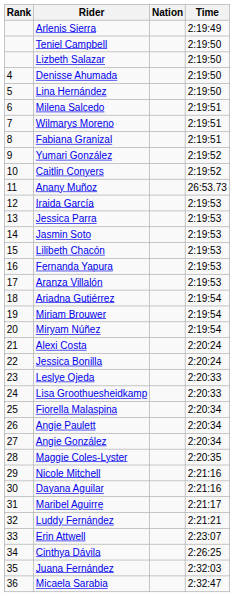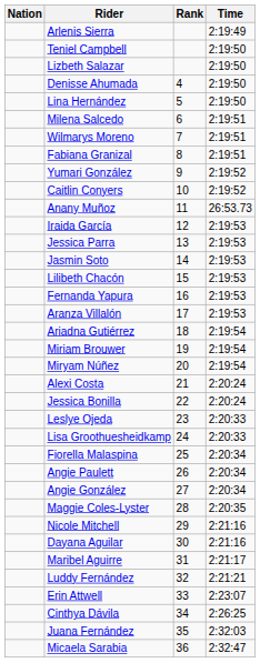 <table class="wikitable sortable" style="font-size:95%" style="width:35em;" style="text-align:center">
 <tr>
+<th>Nation</th>
+<th>Rider</th>
 <th>Rank</th>
-<th>Rider</th>
-<th>Nation</th>
 <th>Time</th>
 </tr>
 <tr>
+<td align=left></td>
+<td align=left><a href='#'>Arlenis Sierra</a></td>
 <td></td>
-<td align=left><a href='#'>Arlenis Sierra</a></td>
-<td align=left></td>
 <td>2:19:49</td>
 </tr>
 <tr>
+<td align=left></td>
+<td align=left><a href='#'>Teniel Campbell</a></td>
 <td></td>
-<td align=left><a href='#'>Teniel Campbell</a></td>
-<td align=left></td>
 <td>2:19:50</td>
 </tr>
 <tr>
+<td align=left></td>
+<td align=left><a href='#'>Lizbeth Salazar</a></td>
 <td></td>
-<td align=left><a href='#'>Lizbeth Salazar</a></td>
-<td align=left></td>
 <td>2:19:50</td>
 </tr>
 <tr>
+<td align=left></td>
+<td align=left><a href='#'>Denisse Ahumada</a></td>
 <td>4</td>
-<td align=left><a href='#'>Denisse Ahumada</a></td>
-<td align=left></td>
 <td>2:19:50</td>
 </tr>
 <tr>
+<td align=left></td>
+<td align=left><a href='#'>Lina Hernández</a></td>
 <td>5</td>
-<td align=left><a href='#'>Lina Hernández</a></td>
-<td align=left></td>
 <td>2:19:50</td>
 </tr>
 <tr>
+<td align=left></td>
+<td align=left><a href='#'>Milena Salcedo</a></td>
 <td>6</td>
-<td align=left><a href='#'>Milena Salcedo</a></td>
-<td align=left></td>
 <td>2:19:51</td>
 </tr>
 <tr>
+<td align=left></td>
+<td align=left><a href='#'>Wilmarys Moreno</a></td>
 <td>7</td>
-<td align=left><a href='#'>Wilmarys Moreno</a></td>
-<td align=left></td>
 <td>2:19:51</td>
 </tr>
 <tr>
+<td align=left></td>
+<td align=left><a href='#'>Fabiana Granizal</a></td>
 <td>8</td>
-<td align=left><a href='#'>Fabiana Granizal</a></td>
-<td align=left></td>
 <td>2:19:51</td>
 </tr>
 <tr>
+<td align=left></td>
+<td align=left><a href='#'>Yumari González</a></td>
 <td>9</td>
-<td align=left><a href='#'>Yumari González</a></td>
-<td align=left></td>
 <td>2:19:52</td>
 </tr>
 <tr>
+<td align=left></td>
+<td align=left><a href='#'>Caitlin Conyers</a></td>
 <td>10</td>
-<td align=left><a href='#'>Caitlin Conyers</a></td>
-<td align=left></td>
 <td>2:19:52</td>
 </tr>
 <tr>
+<td align=left></td>
+<td align=left><a href='#'>Anany Muñoz</a></td>
 <td>11</td>
-<td align=left><a href='#'>Anany Muñoz</a></td>
-<td align=left></td>
 <td>26:53.73</td>
 </tr>
 <tr>
+<td align=left></td>
+<td align=left><a href='#'>Iraida García</a></td>
 <td>12</td>
-<td align=left><a href='#'>Iraida García</a></td>
-<td align=left></td>
 <td>2:19:53</td>
 </tr>
 <tr>
+<td align=left></td>
+<td align=left><a href='#'>Jessica Parra</a></td>
 <td>13</td>
-<td align=left><a href='#'>Jessica Parra</a></td>
-<td align=left></td>
 <td>2:19:53</td>
 </tr>
 <tr>
+<td align=left></td>
+<td align=left><a href='#'>Jasmin Soto</a></td>
 <td>14</td>
-<td align=left><a href='#'>Jasmin Soto</a></td>
-<td align=left></td>
 <td>2:19:53</td>
 </tr>
 <tr>
+<td align=left></td>
+<td align=left><a href='#'>Lilibeth Chacón</a></td>
 <td>15</td>
-<td align=left><a href='#'>Lilibeth Chacón</a></td>
-<td align=left></td>
 <td>2:19:53</td>
 </tr>
 <tr>
+<td align=left></td>
+<td align=left><a href='#'>Fernanda Yapura</a></td>
 <td>16</td>
-<td align=left><a href='#'>Fernanda Yapura</a></td>
-<td align=left></td>
 <td>2:19:53</td>
 </tr>
 <tr>
+<td align=left></td>
+<td align=left><a href='#'>Aranza Villalón</a></td>
 <td>17</td>
-<td align=left><a href='#'>Aranza Villalón</a></td>
-<td align=left></td>
 <td>2:19:53</td>
 </tr>
 <tr>
+<td align=left></td>
+<td align=left><a href='#'>Ariadna Gutiérrez</a></td>
 <td>18</td>
-<td align=left><a href='#'>Ariadna Gutiérrez</a></td>
-<td align=left></td>
 <td>2:19:54</td>
 </tr>
 <tr>
+<td align=left></td>
+<td align=left><a href='#'>Miriam Brouwer</a></td>
 <td>19</td>
-<td align=left><a href='#'>Miriam Brouwer</a></td>
-<td align=left></td>
 <td>2:19:54</td>
 </tr>
 <tr>
+<td align=left></td>
+<td align=left><a href='#'>Miryam Núñez</a></td>
 <td>20</td>
-<td align=left><a href='#'>Miryam Núñez</a></td>
-<td align=left></td>
 <td>2:19:54</td>
 </tr>
 <tr>
+<td align=left></td>
+<td align=left><a href='#'>Alexi Costa</a></td>
 <td>21</td>
-<td align=left><a href='#'>Alexi Costa</a></td>
-<td align=left></td>
 <td>2:20:24</td>
 </tr>
 <tr>
+<td align=left></td>
+<td align=left><a href='#'>Jessica Bonilla</a></td>
 <td>22</td>
-<td align=left><a href='#'>Jessica Bonilla</a></td>
-<td align=left></td>
 <td>2:20:24</td>
 </tr>
 <tr>
+<td align=left></td>
+<td align=left><a href='#'>Leslye Ojeda</a></td>
 <td>23</td>
-<td align=left><a href='#'>Leslye Ojeda</a></td>
-<td align=left></td>
 <td>2:20:33</td>
 </tr>
 <tr>
+<td align=left></td>
+<td align=left><a href='#'>Lisa Groothuesheidkamp</a></td>
 <td>24</td>
-<td align=left><a href='#'>Lisa Groothuesheidkamp</a></td>
-<td align=left></td>
 <td>2:20:33</td>
 </tr>
 <tr>
+<td align=left></td>
+<td align=left><a href='#'>Fiorella Malaspina</a></td>
 <td>25</td>
-<td align=left><a href='#'>Fiorella Malaspina</a></td>
-<td align=left></td>
 <td>2:20:34</td>
 </tr>
 <tr>
+<td align=left></td>
+<td align=left><a href='#'>Angie Paulett</a></td>
 <td>26</td>
-<td align=left><a href='#'>Angie Paulett</a></td>
-<td align=left></td>
 <td>2:20:34</td>
 </tr>
 <tr>
+<td align=left></td>
+<td align=left><a href='#'>Angie González</a></td>
 <td>27</td>
-<td align=left><a href='#'>Angie González</a></td>
-<td align=left></td>
 <td>2:20:34</td>
 </tr>
 <tr>
+<td align=left></td>
+<td align=left><a href='#'>Maggie Coles-Lyster</a></td>
 <td>28</td>
-<td align=left><a href='#'>Maggie Coles-Lyster</a></td>
-<td align=left></td>
 <td>2:20:35</td>
 </tr>
 <tr>
+<td align=left></td>
+<td align=left><a href='#'>Nicole Mitchell</a></td>
 <td>29</td>
-<td align=left><a href='#'>Nicole Mitchell</a></td>
-<td align=left></td>
 <td>2:21:16</td>
 </tr>
 <tr>
+<td align=left></td>
+<td align=left><a href='#'>Dayana Aguilar</a></td>
 <td>30</td>
-<td align=left><a href='#'>Dayana Aguilar</a></td>
-<td align=left></td>
 <td>2:21:16</td>
 </tr>
 <tr>
+<td align=left></td>
+<td align=left><a href='#'>Maribel Aguirre</a></td>
 <td>31</td>
-<td align=left><a href='#'>Maribel Aguirre</a></td>
-<td align=left></td>
 <td>2:21:17</td>
 </tr>
 <tr>
+<td align=left></td>
+<td align=left><a href='#'>Luddy Fernández</a></td>
 <td>32</td>
-<td align=left><a href='#'>Luddy Fernández</a></td>
-<td align=left></td>
 <td>2:21:21</td>
 </tr>
 <tr>
+<td align=left></td>
+<td align=left><a href='#'>Erin Attwell</a></td>
 <td>33</td>
-<td align=left><a href='#'>Erin Attwell</a></td>
-<td align=left></td>
 <td>2:23:07</td>
 </tr>
 <tr>
+<td align=left></td>
+<td align=left><a href='#'>Cinthya Dávila</a></td>
 <td>34</td>
-<td align=left><a href='#'>Cinthya Dávila</a></td>
-<td align=left></td>
 <td>2:26:25</td>
 </tr>
 <tr>
+<td align=left></td>
+<td align=left><a href='#'>Juana Fernández</a></td>
 <td>35</td>
-<td align=left><a href='#'>Juana Fernández</a></td>
-<td align=left></td>
 <td>2:32:03</td>
 </tr>
 <tr>
+<td align=left></td>
+<td align=left><a href='#'>Micaela Sarabia</a></td>
 <td>36</td>
-<td align=left><a href='#'>Micaela Sarabia</a></td>
-<td align=left></td>
 <td>2:32:47</td>
 </tr>
 </table>
